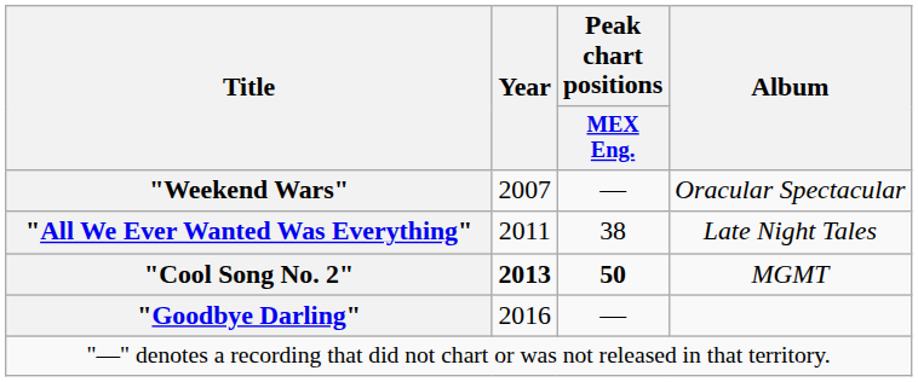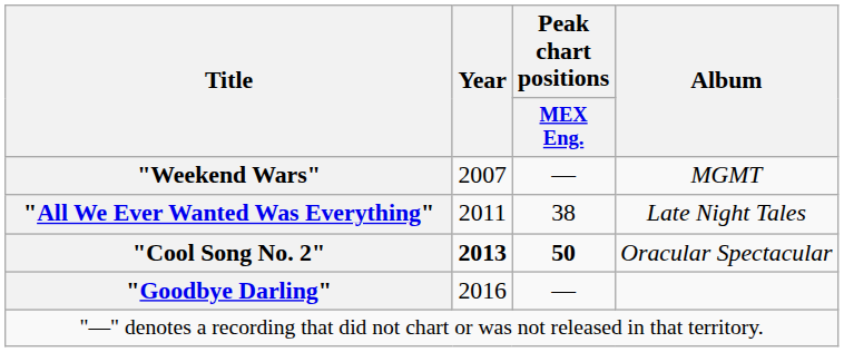 <table class="wikitable plainrowheaders" style="text-align:center;">
 <tr>
 <th scope="col" rowspan="2" style="width:18em;">Title</th>
 <th scope="col" rowspan="2" style="width:2em;">Year</th>
 <th scope="col" colspan="1">Peak chart positions</th>
 <th scope="col" rowspan="2">Album</th>
 </tr>
 <tr>
 <th scope="col" style="width:2.9em;font-size:85%;"><a href='#'>MEX<br>Eng.</a><br></th>
 </tr>
 <tr>
 <th scope="row">"Weekend Wars"</th>
 <td>2007</td>
 <td>—</td>
-<td><em>Oracular Spectacular</em></td>
+<td><em>MGMT</em></td>
 </tr>
 <tr>
 <th scope="row">"<a href='#'>All We Ever Wanted Was Everything</a>"</th>
 <td>2011</td>
 <td>38</td>
 <td><em>Late Night Tales</em></td>
 </tr>
 <tr>
 <th scope="row">"Cool Song No. 2"</th>
 <td><strong>2013</strong></td>
 <td><strong>50</strong></td>
-<td><em>MGMT</em></td>
+<td><em>Oracular Spectacular</em></td>
 </tr>
 <tr>
 <th scope="row">"<a href='#'>Goodbye Darling</a>"</th>
 <td>2016</td>
 <td>—</td>
 <td></td>
 </tr>
 <tr>
 <td colspan="15" style="font-size:90%">"—" denotes a recording that did not chart or was not released in that territory.</td>
 </tr>
 </table>
